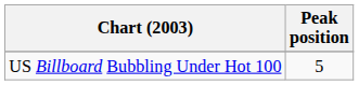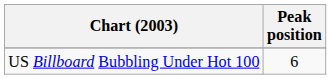 <table class="wikitable sortable">
 <tr>
 <th align="left">Chart (2003)</th>
 <th align="center">Peak<br>position</th>
 </tr>
 <tr>
 </tr>
 <tr>
 <td>US <em><a href='#'>Billboard</a></em> <a href='#'>Bubbling Under Hot 100</a></td>
-<td align="center">5</td>
+<td align="center">6</td>
 </tr>
 </table>
